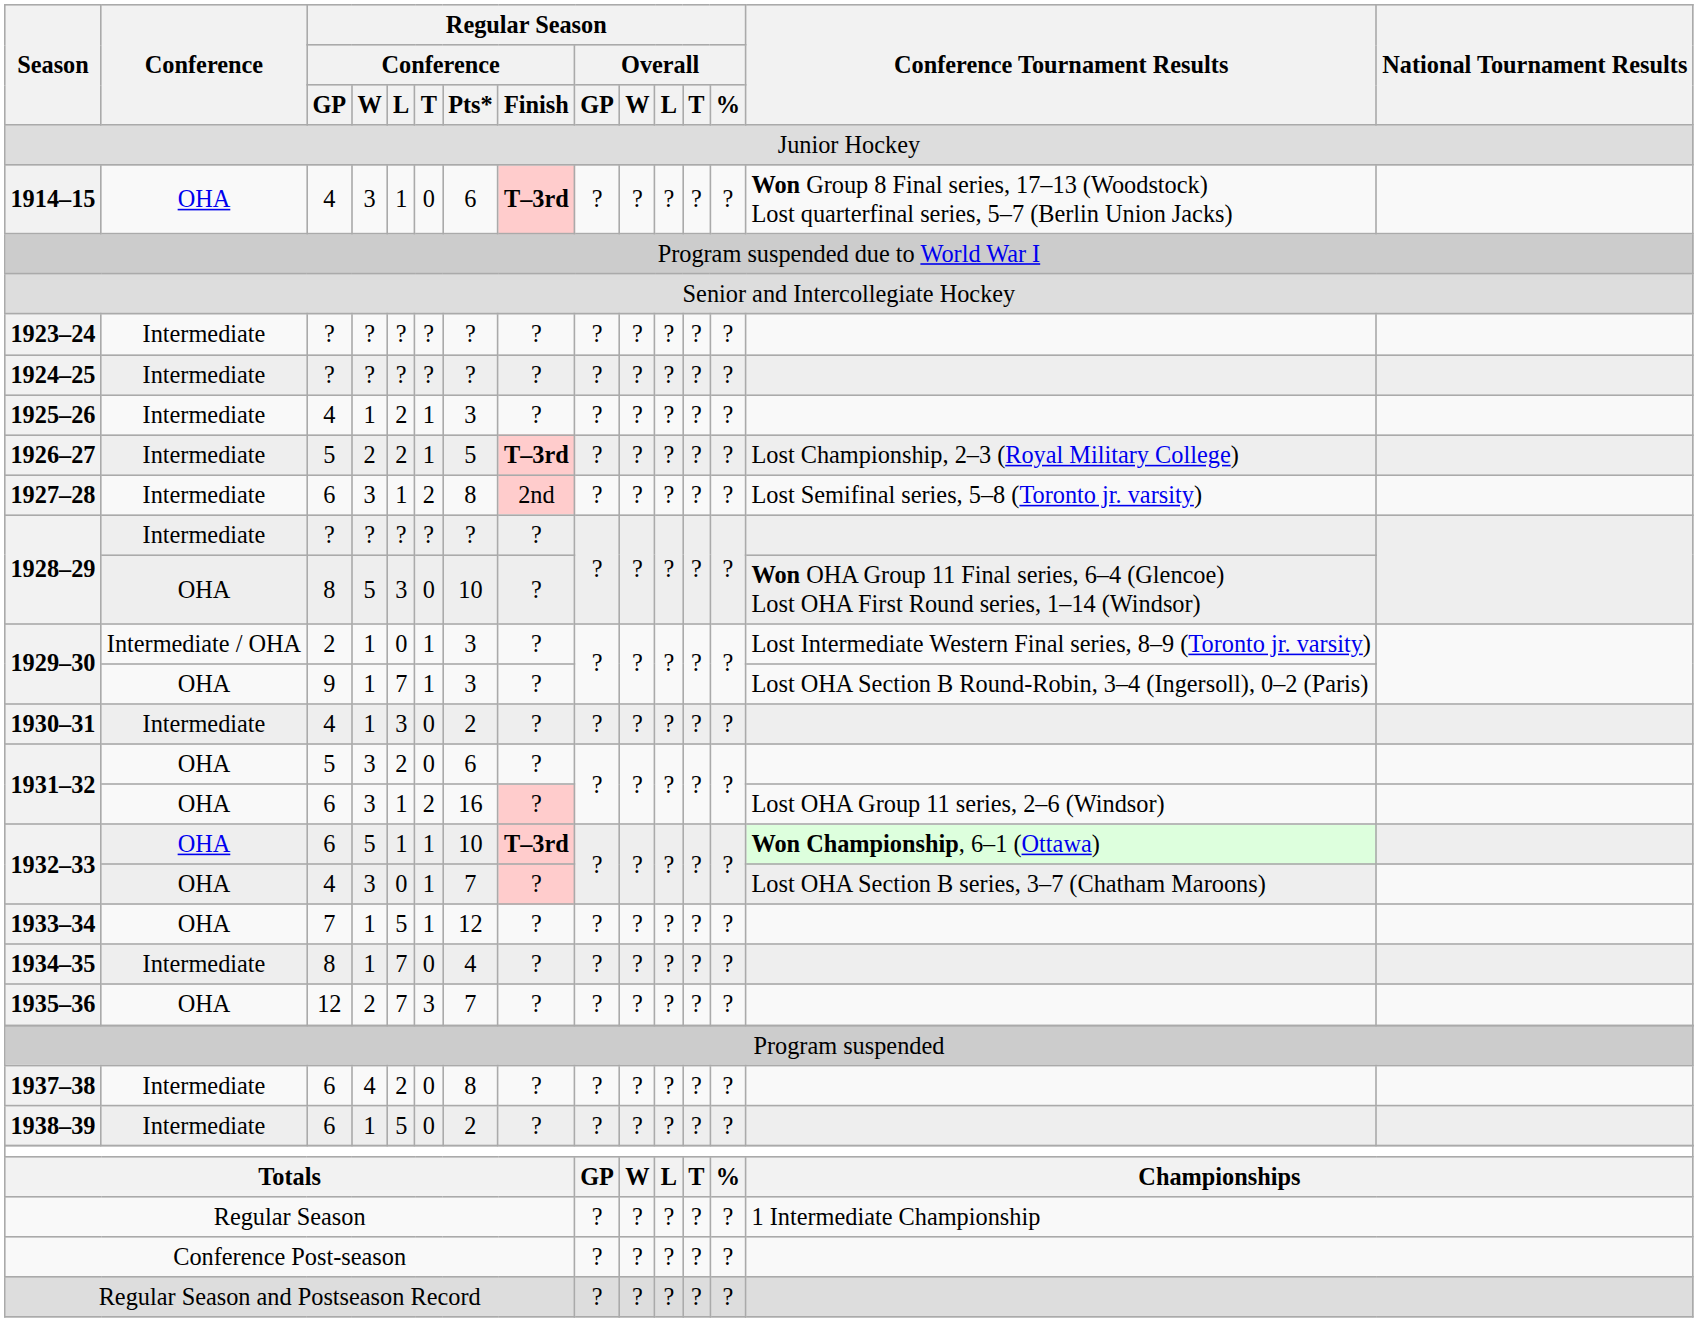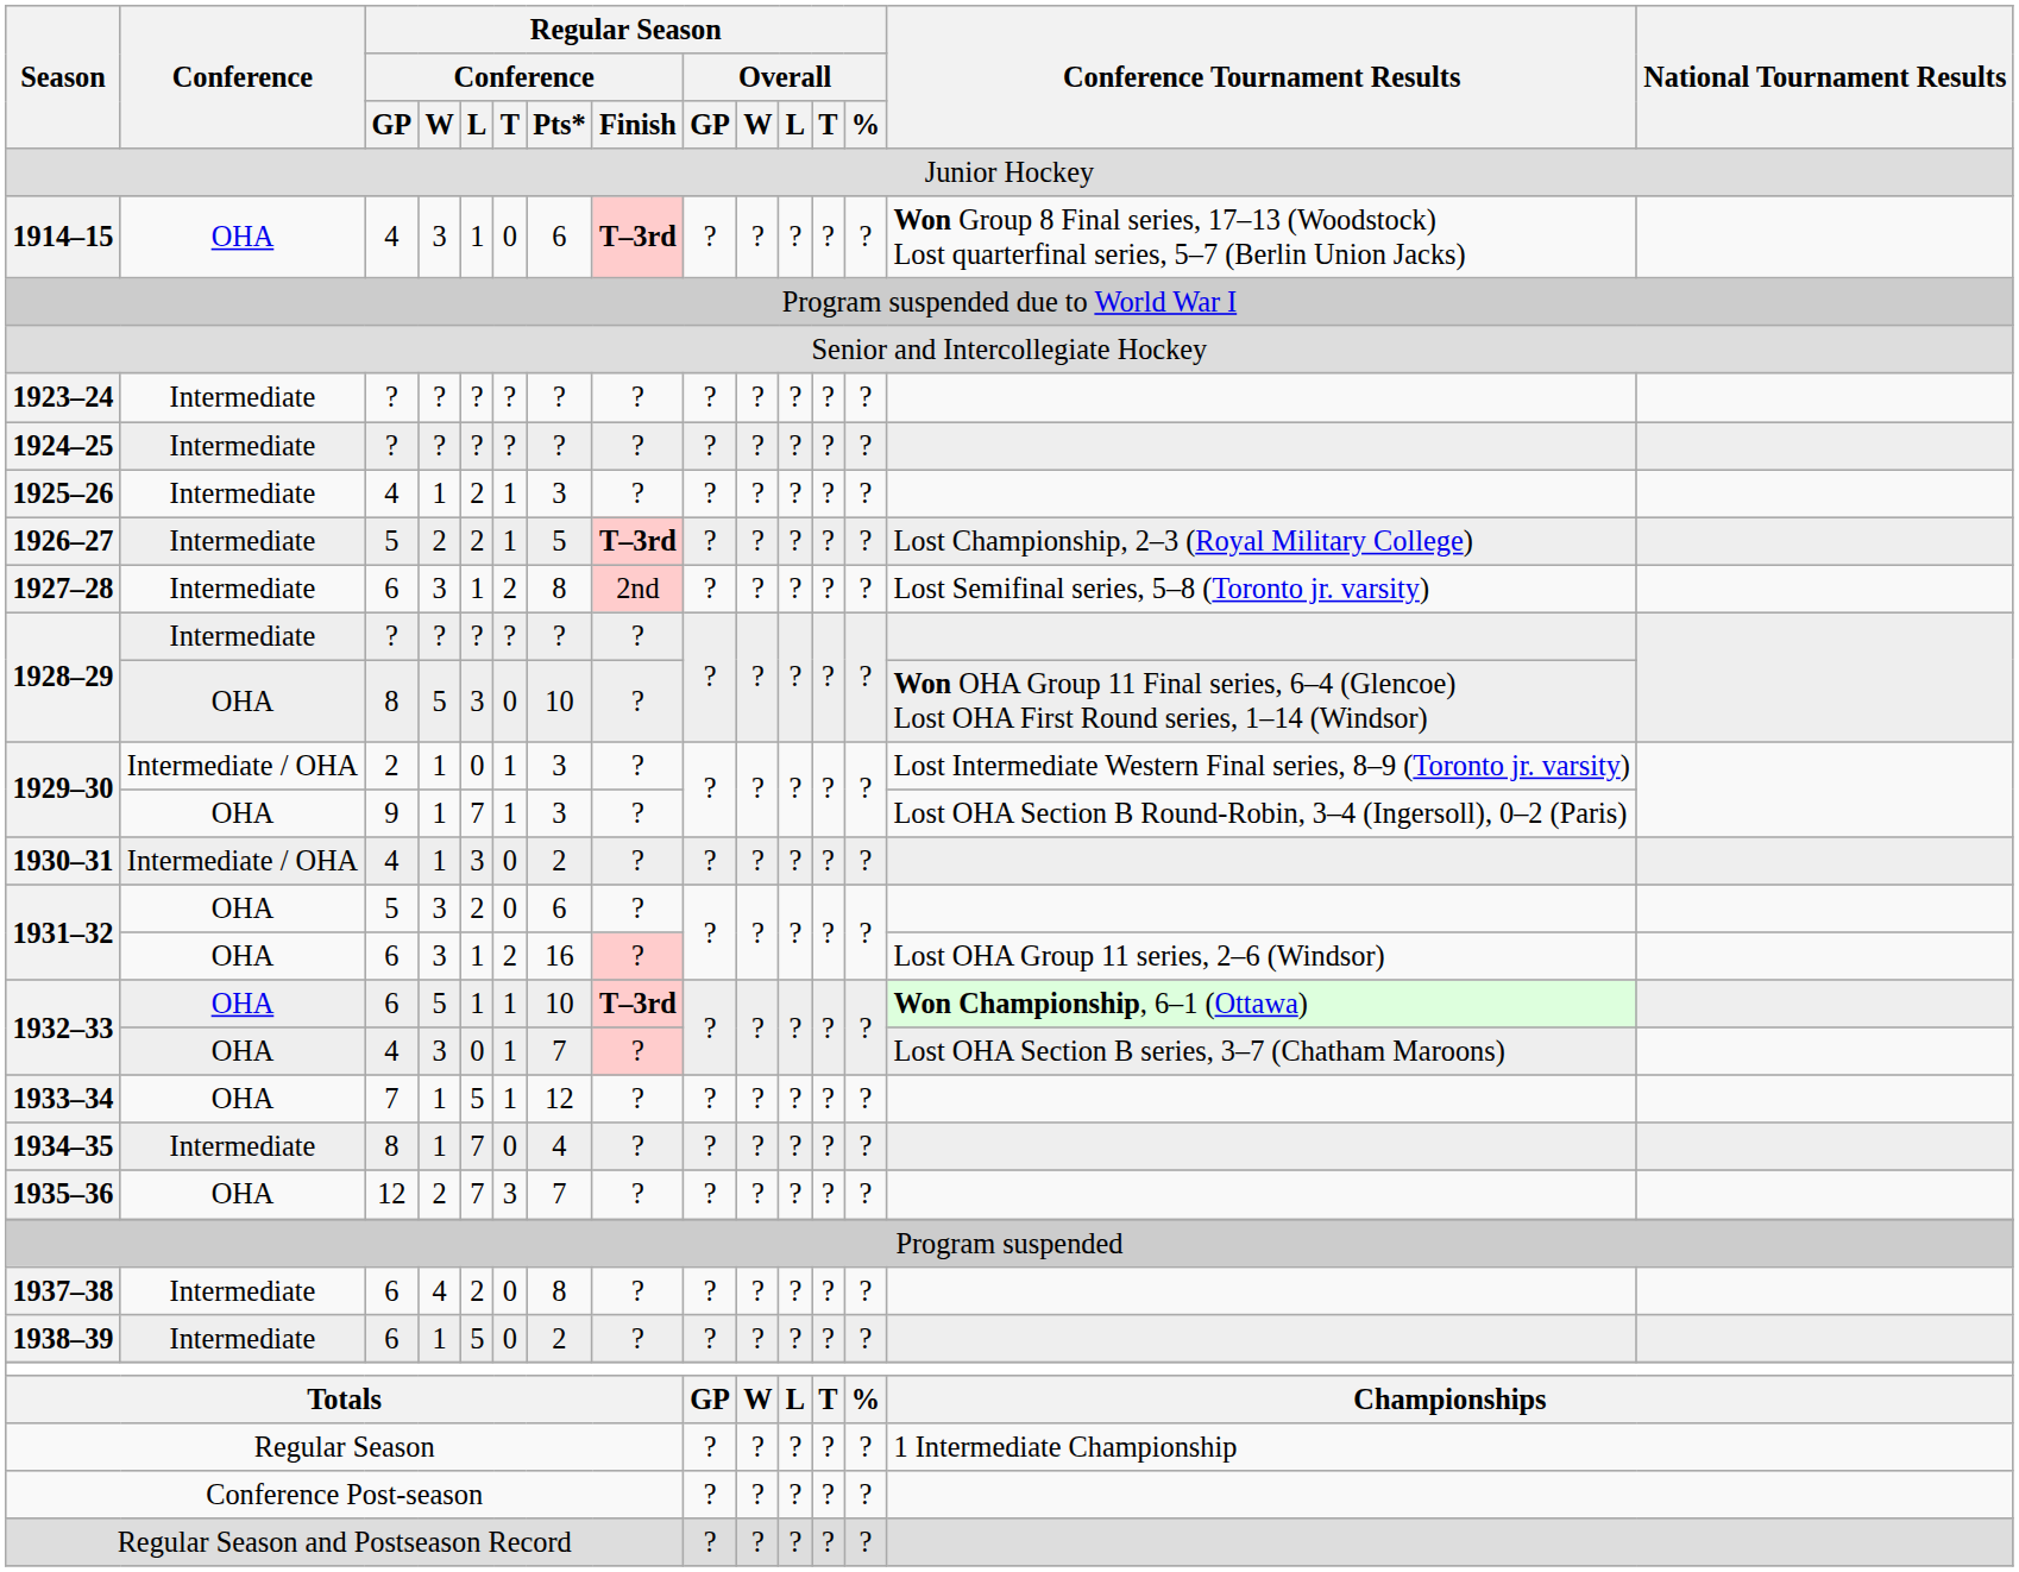 <table class="wikitable" style="text-align: center; font-size: 95%">
 <tr>
 <th rowspan="3">Season</th>
 <th rowspan="3">Conference</th>
 <th colspan="11">Regular Season</th>
 <th rowspan="3">Conference Tournament Results</th>
 <th rowspan="3">National Tournament Results</th>
 </tr>
 <tr>
 <th colspan="6">Conference</th>
 <th colspan="5">Overall</th>
 </tr>
 <tr>
 <th>GP</th>
 <th>W</th>
 <th>L</th>
 <th>T</th>
 <th>Pts*</th>
 <th>Finish</th>
 <th>GP</th>
 <th>W</th>
 <th>L</th>
 <th>T</th>
 <th>%</th>
 </tr>
 <tr>
 <td style="background:#dddddd;" colspan="18">Junior Hockey</td>
 </tr>
 <tr>
 <th>1914–15</th>
 <td><a href='#'>OHA</a></td>
 <td>4</td>
 <td>3</td>
 <td>1</td>
 <td>0</td>
 <td>6</td>
 <td style="background: #FFCCCC;"><strong>T–3rd</strong></td>
 <td>?</td>
 <td>?</td>
 <td>?</td>
 <td>?</td>
 <td>?</td>
 <td align="left"><strong>Won</strong> Group 8 Final series, 17–13 (Woodstock)<br>Lost quarterfinal series, 5–7 (Berlin Union Jacks)</td>
 <td align="left"></td>
 </tr>
 <tr>
 <td style="background:#cccccc;" colspan="18">Program suspended due to <a href='#'>World War I</a></td>
 </tr>
 <tr>
 <td style="background:#dddddd;" colspan="18">Senior and Intercollegiate Hockey</td>
 </tr>
 <tr>
 <th>1923–24</th>
 <td>Intermediate</td>
 <td>?</td>
 <td>?</td>
 <td>?</td>
 <td>?</td>
 <td>?</td>
 <td>?</td>
 <td>?</td>
 <td>?</td>
 <td>?</td>
 <td>?</td>
 <td>?</td>
 <td align="left"></td>
 <td align="left"></td>
 </tr>
 <tr bgcolor=eeeeee>
 <th>1924–25</th>
 <td>Intermediate</td>
 <td>?</td>
 <td>?</td>
 <td>?</td>
 <td>?</td>
 <td>?</td>
 <td>?</td>
 <td>?</td>
 <td>?</td>
 <td>?</td>
 <td>?</td>
 <td>?</td>
 <td align="left"></td>
 <td align="left"></td>
 </tr>
 <tr>
 <th>1925–26</th>
 <td>Intermediate</td>
 <td>4</td>
 <td>1</td>
 <td>2</td>
 <td>1</td>
 <td>3</td>
 <td>?</td>
 <td>?</td>
 <td>?</td>
 <td>?</td>
 <td>?</td>
 <td>?</td>
 <td align="left"></td>
 <td align="left"></td>
 </tr>
 <tr bgcolor=eeeeee>
 <th>1926–27</th>
 <td>Intermediate</td>
 <td>5</td>
 <td>2</td>
 <td>2</td>
 <td>1</td>
 <td>5</td>
 <td style="background: #FFCCCC;"><strong>T–3rd</strong></td>
 <td>?</td>
 <td>?</td>
 <td>?</td>
 <td>?</td>
 <td>?</td>
 <td align="left">Lost Championship, 2–3 (<a href='#'>Royal Military College</a>)</td>
 <td align="left"></td>
 </tr>
 <tr>
 <th>1927–28</th>
 <td>Intermediate</td>
 <td>6</td>
 <td>3</td>
 <td>1</td>
 <td>2</td>
 <td>8</td>
 <td style="background: #FFCCCC;">2nd</td>
 <td>?</td>
 <td>?</td>
 <td>?</td>
 <td>?</td>
 <td>?</td>
 <td align="left">Lost Semifinal series, 5–8 (<a href='#'>Toronto jr. varsity</a>)</td>
 <td align="left"></td>
 </tr>
 <tr bgcolor=eeeeee>
 <th rowspan=2>1928–29</th>
 <td>Intermediate</td>
 <td>?</td>
 <td>?</td>
 <td>?</td>
 <td>?</td>
 <td>?</td>
 <td>?</td>
 <td rowspan=2>?</td>
 <td rowspan=2>?</td>
 <td rowspan=2>?</td>
 <td rowspan=2>?</td>
 <td rowspan=2>?</td>
 <td align="left"></td>
 <td rowspan=2 align="left"></td>
 </tr>
 <tr bgcolor=eeeeee>
 <td>OHA</td>
 <td>8</td>
 <td>5</td>
 <td>3</td>
 <td>0</td>
 <td>10</td>
 <td>?</td>
 <td align="left"><strong>Won</strong> OHA Group 11 Final series, 6–4 (Glencoe)<br>Lost OHA First Round series, 1–14 (Windsor)</td>
 </tr>
 <tr>
 <th rowspan=2>1929–30</th>
 <td>Intermediate / OHA</td>
 <td>2</td>
 <td>1</td>
 <td>0</td>
 <td>1</td>
 <td>3</td>
 <td>?</td>
 <td rowspan=2>?</td>
 <td rowspan=2>?</td>
 <td rowspan=2>?</td>
 <td rowspan=2>?</td>
 <td rowspan=2>?</td>
 <td align="left">Lost Intermediate Western Final series, 8–9 (<a href='#'>Toronto jr. varsity</a>)</td>
 <td rowspan=2 align="left"></td>
 </tr>
 <tr>
 <td>OHA</td>
 <td>9</td>
 <td>1</td>
 <td>7</td>
 <td>1</td>
 <td>3</td>
 <td>?</td>
 <td align="left">Lost OHA Section B Round-Robin, 3–4 (Ingersoll), 0–2 (Paris)</td>
 </tr>
 <tr bgcolor=eeeeee>
 <th>1930–31</th>
-<td>Intermediate</td>
+<td>Intermediate / OHA</td>
 <td>4</td>
 <td>1</td>
 <td>3</td>
 <td>0</td>
 <td>2</td>
 <td>?</td>
 <td>?</td>
 <td>?</td>
 <td>?</td>
 <td>?</td>
 <td>?</td>
 <td align="left"></td>
 <td align="left"></td>
 </tr>
 <tr>
 <th rowspan=2>1931–32</th>
 <td>OHA</td>
 <td>5</td>
 <td>3</td>
 <td>2</td>
 <td>0</td>
 <td>6</td>
 <td>?</td>
 <td rowspan=2>?</td>
 <td rowspan=2>?</td>
 <td rowspan=2>?</td>
 <td rowspan=2>?</td>
 <td rowspan=2>?</td>
 <td align="left"></td>
 <td align="left"></td>
 </tr>
 <tr>
 <td>OHA</td>
 <td>6</td>
 <td>3</td>
 <td>1</td>
 <td>2</td>
 <td>16</td>
 <td style="background: #FFCCCC;">?</td>
 <td align="left">Lost OHA Group 11 series, 2–6 (Windsor)</td>
 </tr>
 <tr bgcolor=eeeeee>
 <th rowspan=2>1932–33</th>
 <td><a href='#'>OHA</a></td>
 <td>6</td>
 <td>5</td>
 <td>1</td>
 <td>1</td>
 <td>10</td>
 <td style="background: #FFCCCC;"><strong>T–3rd</strong></td>
 <td rowspan=2>?</td>
 <td rowspan=2>?</td>
 <td rowspan=2>?</td>
 <td rowspan=2>?</td>
 <td rowspan=2>?</td>
 <td style="background: #ddffdd;" align="left"><strong>Won Championship</strong>, 6–1 (<a href='#'>Ottawa</a>)</td>
 <td align="left"></td>
 </tr>
 <tr bgcolor=eeeeee>
 <td>OHA</td>
 <td>4</td>
 <td>3</td>
 <td>0</td>
 <td>1</td>
 <td>7</td>
 <td style="background: #FFCCCC;">?</td>
 <td align="left">Lost OHA Section B series, 3–7 (Chatham Maroons)</td>
 </tr>
 <tr>
 <th>1933–34</th>
 <td>OHA</td>
 <td>7</td>
 <td>1</td>
 <td>5</td>
 <td>1</td>
 <td>12</td>
 <td>?</td>
 <td>?</td>
 <td>?</td>
 <td>?</td>
 <td>?</td>
 <td>?</td>
 <td align="left"></td>
 <td align="left"></td>
 </tr>
 <tr bgcolor=eeeeee>
 <th>1934–35</th>
 <td>Intermediate</td>
 <td>8</td>
 <td>1</td>
 <td>7</td>
 <td>0</td>
 <td>4</td>
 <td>?</td>
 <td>?</td>
 <td>?</td>
 <td>?</td>
 <td>?</td>
 <td>?</td>
 <td align="left"></td>
 <td align="left"></td>
 </tr>
 <tr>
 <th>1935–36</th>
 <td>OHA</td>
 <td>12</td>
 <td>2</td>
 <td>7</td>
 <td>3</td>
 <td>7</td>
 <td>?</td>
 <td>?</td>
 <td>?</td>
 <td>?</td>
 <td>?</td>
 <td>?</td>
 <td align="left"></td>
 <td align="left"></td>
 </tr>
 <tr bgcolor=eeeeee>
 </tr>
 <tr>
 <td style="background:#cccccc;" colspan="18">Program suspended</td>
 </tr>
 <tr>
 <th>1937–38</th>
 <td>Intermediate</td>
 <td>6</td>
 <td>4</td>
 <td>2</td>
 <td>0</td>
 <td>8</td>
 <td>?</td>
 <td>?</td>
 <td>?</td>
 <td>?</td>
 <td>?</td>
 <td>?</td>
 <td align="left"></td>
 <td align="left"></td>
 </tr>
 <tr bgcolor=eeeeee>
 <th>1938–39</th>
 <td>Intermediate</td>
 <td>6</td>
 <td>1</td>
 <td>5</td>
 <td>0</td>
 <td>2</td>
 <td>?</td>
 <td>?</td>
 <td>?</td>
 <td>?</td>
 <td>?</td>
 <td>?</td>
 <td align="left"></td>
 <td align="left"></td>
 </tr>
 <tr>
 </tr>
 <tr ->
 </tr>
 <tr>
 <td colspan="15" style="background:#fff;"></td>
 </tr>
 <tr>
 <th colspan="8">Totals</th>
 <th>GP</th>
 <th>W</th>
 <th>L</th>
 <th>T</th>
 <th>%</th>
 <th colspan="2">Championships</th>
 </tr>
 <tr>
 <td colspan="8">Regular Season</td>
 <td>?</td>
 <td>?</td>
 <td>?</td>
 <td>?</td>
 <td>?</td>
 <td colspan="2" align="left">1 Intermediate Championship</td>
 </tr>
 <tr>
 <td colspan="8">Conference Post-season</td>
 <td>?</td>
 <td>?</td>
 <td>?</td>
 <td>?</td>
 <td>?</td>
 <td colspan="2" align="left"></td>
 </tr>
 <tr bgcolor=dddddd>
 <td colspan="8">Regular Season and Postseason Record</td>
 <td>?</td>
 <td>?</td>
 <td>?</td>
 <td>?</td>
 <td>?</td>
 <td colspan="2" align="left"></td>
 </tr>
 </table>
